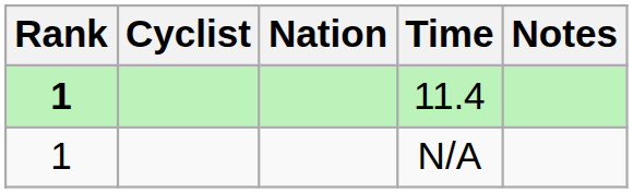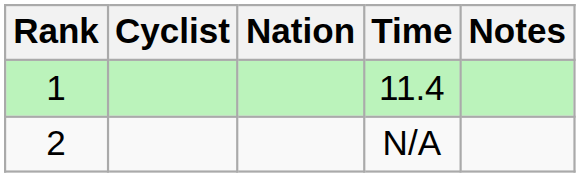 <table class="wikitable sortable" style="text-align:center">
 <tr>
 <th>Rank</th>
 <th>Cyclist</th>
 <th>Nation</th>
 <th>Time</th>
 <th>Notes</th>
 </tr>
 <tr bgcolor=bbf3bb>
-<td><strong>1</strong></td>
+<td>1</td>
 <td align=left></td>
 <td align=left></td>
 <td>11.4</td>
 <td></td>
 </tr>
 <tr>
-<td>1</td>
+<td>2</td>
 <td align=left></td>
 <td align=left></td>
 <td>N/A</td>
 <td></td>
 </tr>
 </table>
